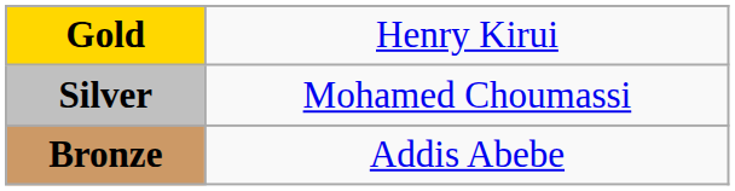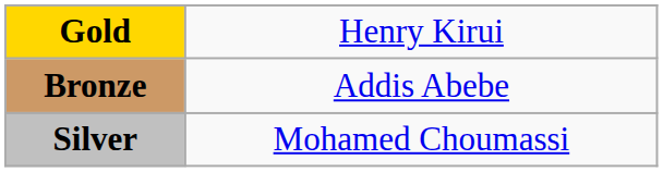 <table class="wikitable" style="text-align:center; " width="35%">
 <tr>
 <td bgcolor="gold"><strong>Gold</strong></td>
 <td><a href='#'>Henry Kirui</a><br>  <small><em></em></small></td>
 </tr>
 <tr>
+<td bgcolor="CC9966"><strong>Bronze</strong></td>
+<td><a href='#'>Addis Abebe</a><br>  <small><em></em></small></td>
+</tr>
+<tr>
 <td bgcolor="silver"><strong>Silver</strong></td>
 <td><a href='#'>Mohamed Choumassi</a><br>  <small><em></em></small></td>
 </tr>
-<tr>
-<td bgcolor="CC9966"><strong>Bronze</strong></td>
-<td><a href='#'>Addis Abebe</a><br>  <small><em></em></small></td>
-</tr>
 </table>
